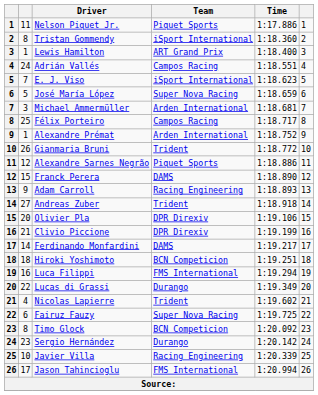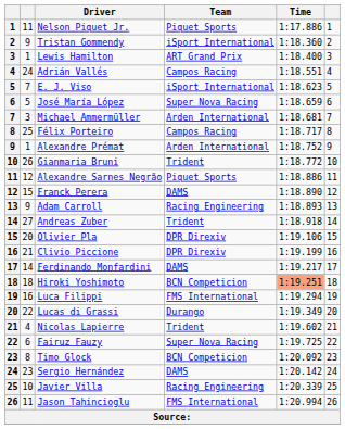 <table class="wikitable" style="font-size:85%">
 <tr>
 <th></th>
 <th></th>
 <th>Driver</th>
 <th>Team</th>
 <th>Time</th>
 <th></th>
 </tr>
 <tr>
 <th>1</th>
 <td align="center">11</td>
 <td> <a href='#'>Nelson Piquet Jr.</a></td>
 <td><a href='#'>Piquet Sports</a></td>
 <td>1:17.886</td>
 <td>1</td>
 </tr>
 <tr>
 <th>2</th>
-<td align="center">8</td>
+<td align="center">9</td>
 <td> <a href='#'>Tristan Gommendy</a></td>
 <td><a href='#'>iSport International</a></td>
 <td>1:18.360</td>
 <td>2</td>
 </tr>
 <tr>
 <th>3</th>
 <td align="center">1</td>
 <td> <a href='#'>Lewis Hamilton</a></td>
 <td><a href='#'>ART Grand Prix</a></td>
 <td>1:18.400</td>
 <td>3</td>
 </tr>
 <tr>
 <th>4</th>
 <td align="center">24</td>
 <td> <a href='#'>Adrián Vallés</a></td>
 <td><a href='#'>Campos Racing</a></td>
 <td>1:18.551</td>
 <td>4</td>
 </tr>
 <tr>
 <th>5</th>
 <td align="center">7</td>
 <td> <a href='#'>E. J. Viso</a></td>
 <td><a href='#'>iSport International</a></td>
 <td>1:18.623</td>
 <td>5</td>
 </tr>
 <tr>
 <th>6</th>
 <td align="center">5</td>
 <td> <a href='#'>José María López</a></td>
 <td><a href='#'>Super Nova Racing</a></td>
 <td>1:18.659</td>
 <td>6</td>
 </tr>
 <tr>
 <th>7</th>
 <td align="center">3</td>
 <td> <a href='#'>Michael Ammermüller</a></td>
 <td><a href='#'>Arden International</a></td>
 <td>1:18.681</td>
 <td>7</td>
 </tr>
 <tr>
 <th>8</th>
 <td align="center">25</td>
 <td> <a href='#'>Félix Porteiro</a></td>
 <td><a href='#'>Campos Racing</a></td>
 <td>1:18.717</td>
 <td>8</td>
 </tr>
 <tr>
 <th>9</th>
 <td align="center">1</td>
 <td> <a href='#'>Alexandre Prémat</a></td>
 <td><a href='#'>Arden International</a></td>
 <td>1:18.752</td>
 <td>9</td>
 </tr>
 <tr>
 <th>10</th>
 <td align="center">26</td>
 <td> <a href='#'>Gianmaria Bruni</a></td>
 <td><a href='#'>Trident</a></td>
 <td>1:18.772</td>
 <td>10</td>
 </tr>
 <tr>
 <th>11</th>
 <td align="center">12</td>
 <td> <a href='#'>Alexandre Sarnes Negrão</a></td>
 <td><a href='#'>Piquet Sports</a></td>
 <td>1:18.886</td>
 <td>11</td>
 </tr>
 <tr>
 <th>12</th>
 <td align="center">15</td>
 <td> <a href='#'>Franck Perera</a></td>
 <td><a href='#'>DAMS</a></td>
 <td>1:18.890</td>
 <td>12</td>
 </tr>
 <tr>
 <th>13</th>
 <td align="center">9</td>
 <td> <a href='#'>Adam Carroll</a></td>
 <td><a href='#'>Racing Engineering</a></td>
 <td>1:18.893</td>
 <td>13</td>
 </tr>
 <tr>
 <th>14</th>
 <td align="center">27</td>
 <td> <a href='#'>Andreas Zuber</a></td>
 <td><a href='#'>Trident</a></td>
 <td>1:18.918</td>
 <td>14</td>
 </tr>
 <tr>
 <th>15</th>
 <td align="center">20</td>
 <td> <a href='#'>Olivier Pla</a></td>
 <td><a href='#'>DPR Direxiv</a></td>
 <td>1:19.106</td>
 <td>15</td>
 </tr>
 <tr>
 <th>16</th>
 <td align="center">21</td>
 <td> <a href='#'>Clivio Piccione</a></td>
 <td><a href='#'>DPR Direxiv</a></td>
 <td>1:19.199</td>
 <td>16</td>
 </tr>
 <tr>
 <th>17</th>
 <td align="center">14</td>
 <td> <a href='#'>Ferdinando Monfardini</a></td>
 <td><a href='#'>DAMS</a></td>
 <td>1:19.217</td>
 <td>17</td>
 </tr>
 <tr>
 <th>18</th>
 <td align="center">18</td>
 <td> <a href='#'>Hiroki Yoshimoto</a></td>
 <td><a href='#'>BCN Competicion</a></td>
-<td>1:19.251</td>
+<td style="background: lightsalmon;">1:19.251</td>
 <td>18</td>
 </tr>
 <tr>
 <th>19</th>
 <td align="center">16</td>
 <td> <a href='#'>Luca Filippi</a></td>
 <td><a href='#'>FMS International</a></td>
 <td>1:19.294</td>
 <td>19</td>
 </tr>
 <tr>
 <th>20</th>
 <td align="center">22</td>
 <td> <a href='#'>Lucas di Grassi</a></td>
 <td><a href='#'>Durango</a></td>
 <td>1:19.349</td>
 <td>20</td>
 </tr>
 <tr>
 <th>21</th>
 <td align="center">4</td>
 <td> <a href='#'>Nicolas Lapierre</a></td>
 <td><a href='#'>Trident</a></td>
 <td>1:19.602</td>
 <td>21</td>
 </tr>
 <tr>
 <th>22</th>
 <td align="center">6</td>
 <td> <a href='#'>Fairuz Fauzy</a></td>
 <td><a href='#'>Super Nova Racing</a></td>
 <td>1:19.725</td>
 <td>22</td>
 </tr>
 <tr>
 <th>23</th>
 <td align="center">8</td>
 <td> <a href='#'>Timo Glock</a></td>
 <td><a href='#'>BCN Competicion</a></td>
 <td>1:20.092</td>
 <td>23</td>
 </tr>
 <tr>
 <th>24</th>
 <td align="center">23</td>
 <td> <a href='#'>Sergio Hernández</a></td>
-<td><a href='#'>Durango</a></td>
+<td><a href='#'>DAMS</a></td>
 <td>1:20.142</td>
 <td>24</td>
 </tr>
 <tr>
 <th>25</th>
 <td align="center">10</td>
 <td> <a href='#'>Javier Villa</a></td>
 <td><a href='#'>Racing Engineering</a></td>
 <td>1:20.339</td>
 <td>25</td>
 </tr>
 <tr>
 <th>26</th>
-<td align="center">17</td>
+<td align="center">11</td>
 <td> <a href='#'>Jason Tahincioglu</a></td>
 <td><a href='#'>FMS International</a></td>
 <td>1:20.994</td>
 <td>26</td>
 </tr>
 <tr>
 <th colspan="6">Source:</th>
 </tr>
 <tr>
 </tr>
 </table>
